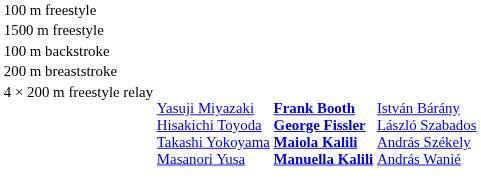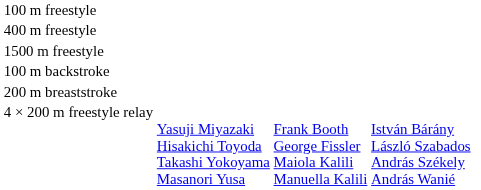 <table>
 <tr>
 <td>100 m freestyle<br></td>
+<td></td>
+<td></td>
+<td></td>
+</tr>
+<tr>
+<td>400 m freestyle<br></td>
 <td></td>
 <td></td>
 <td></td>
 </tr>
 <tr>
 <td>1500 m freestyle<br></td>
 <td></td>
 <td></td>
 <td></td>
 </tr>
 <tr>
 <td>100 m backstroke<br></td>
 <td></td>
 <td></td>
 <td></td>
 </tr>
 <tr>
 <td>200 m breaststroke<br></td>
 <td></td>
 <td></td>
 <td></td>
 </tr>
 <tr valign="top">
 <td>4 × 200 m freestyle relay<br></td>
 <td><br><a href='#'>Yasuji Miyazaki</a><br><a href='#'>Hisakichi Toyoda</a><br><a href='#'>Takashi Yokoyama</a><br><a href='#'>Masanori Yusa</a></td>
-<td><strong><br><a href='#'>Frank Booth</a><br><a href='#'>George Fissler</a><br><a href='#'>Maiola Kalili</a><br><a href='#'>Manuella Kalili</a></strong></td>
+<td><br><a href='#'>Frank Booth</a><br><a href='#'>George Fissler</a><br><a href='#'>Maiola Kalili</a><br><a href='#'>Manuella Kalili</a></td>
 <td><br><a href='#'>István Bárány</a><br><a href='#'>László Szabados</a><br><a href='#'>András Székely</a><br><a href='#'>András Wanié</a></td>
 </tr>
 </table>
